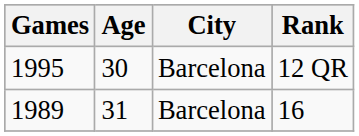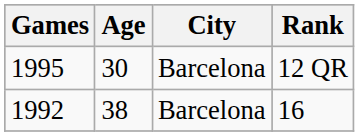 <table class="wikitable">
 <tr>
 <th>Games</th>
 <th>Age</th>
 <th>City</th>
 <th>Rank</th>
 </tr>
 <tr>
 <td>1995</td>
 <td>30</td>
 <td>Barcelona</td>
 <td>12 QR</td>
 </tr>
 <tr>
-<td>1989</td>
-<td>31</td>
+<td>1992</td>
+<td>38</td>
 <td>Barcelona</td>
 <td>16</td>
 </tr>
 </table>
